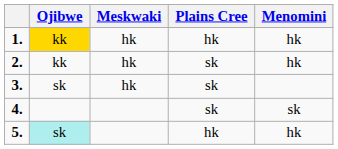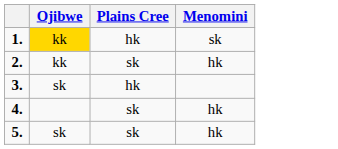 <table class="wikitable">
 <tr>
 <th></th>
 <th> <a href='#'>Ojibwe</a> </th>
-<th> <a href='#'>Meskwaki</a> </th>
 <th> <a href='#'>Plains Cree</a> </th>
 <th> <a href='#'>Menomini</a> </th>
 </tr>
 <tr>
 <td> <strong>1.</strong> </td>
 <td align=center style="background: gold;"> kk </td>
 <td align=center> hk </td>
-<td align=center> hk </td>
-<td align=center> hk </td>
+<td align=center> sk </td>
 </tr>
 <tr>
 <td> <strong>2.</strong> </td>
 <td align=center> kk </td>
-<td align=center> hk </td>
 <td align=center> sk </td>
 <td align=center> hk </td>
 </tr>
 <tr>
 <td> <strong>3.</strong> </td>
 <td align=center> sk </td>
 <td align=center> hk </td>
-<td align=center> sk </td>
 <td align=center>  </td>
 </tr>
 <tr>
 <td> <strong>4.</strong> </td>
 <td align=center>  </td>
-<td align=center>  </td>
 <td align=center> sk </td>
-<td align=center> sk </td>
+<td align=center> hk </td>
 </tr>
 <tr>
 <td> <strong>5.</strong> </td>
-<td align=center style="background: paleturquoise;"> sk </td>
-<td align=center>  </td>
-<td align=center> hk </td>
+<td align=center> sk </td>
+<td align=center> sk </td>
 <td align=center> hk </td>
 </tr>
 </table>
